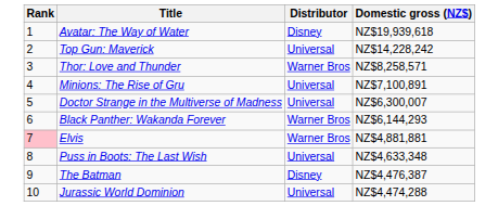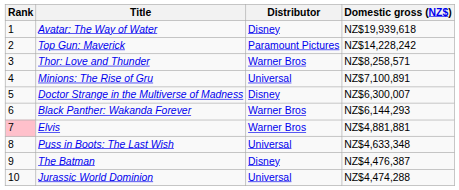 <table class="wikitable sortable" style="margin:auto; margin:auto;">
 <tr>
 <th>Rank</th>
 <th>Title</th>
 <th>Distributor</th>
 <th>Domestic gross (<a href='#'>NZ$</a>)</th>
 </tr>
 <tr>
 <td>1</td>
 <td><em><a href='#'>Avatar: The Way of Water</a></em></td>
 <td><a href='#'>Disney</a></td>
 <td>NZ$19,939,618</td>
 </tr>
 <tr>
 <td>2</td>
 <td><em><a href='#'>Top Gun: Maverick</a></em></td>
-<td><a href='#'>Universal</a></td>
+<td><a href='#'>Paramount Pictures</a></td>
 <td>NZ$14,228,242</td>
 </tr>
 <tr>
 <td>3</td>
 <td><em><a href='#'>Thor: Love and Thunder</a></em></td>
 <td><a href='#'>Warner Bros</a></td>
 <td>NZ$8,258,571</td>
 </tr>
 <tr>
 <td>4</td>
 <td><em><a href='#'>Minions: The Rise of Gru</a></em></td>
 <td><a href='#'>Universal</a></td>
 <td>NZ$7,100,891</td>
 </tr>
 <tr>
 <td>5</td>
 <td><em><a href='#'>Doctor Strange in the Multiverse of Madness</a></em></td>
-<td><a href='#'>Universal</a></td>
+<td><a href='#'>Disney</a></td>
 <td>NZ$6,300,007</td>
 </tr>
 <tr>
 <td>6</td>
 <td><em><a href='#'>Black Panther: Wakanda Forever</a></em></td>
 <td><a href='#'>Warner Bros</a></td>
 <td>NZ$6,144,293</td>
 </tr>
 <tr>
 <td style="background: pink;">7</td>
 <td><a href='#'><em>Elvis</em></a></td>
 <td><a href='#'>Warner Bros</a></td>
 <td>NZ$4,881,881</td>
 </tr>
 <tr>
 <td>8</td>
 <td><em><a href='#'>Puss in Boots: The Last Wish</a></em></td>
 <td><a href='#'>Universal</a></td>
 <td>NZ$4,633,348</td>
 </tr>
 <tr>
 <td>9</td>
 <td><a href='#'><em>The Batman</em></a></td>
 <td><a href='#'>Disney</a></td>
 <td>NZ$4,476,387</td>
 </tr>
 <tr>
 <td>10</td>
 <td><em><a href='#'>Jurassic World Dominion</a></em></td>
 <td><a href='#'>Universal</a></td>
 <td>NZ$4,474,288</td>
 </tr>
 </table>
